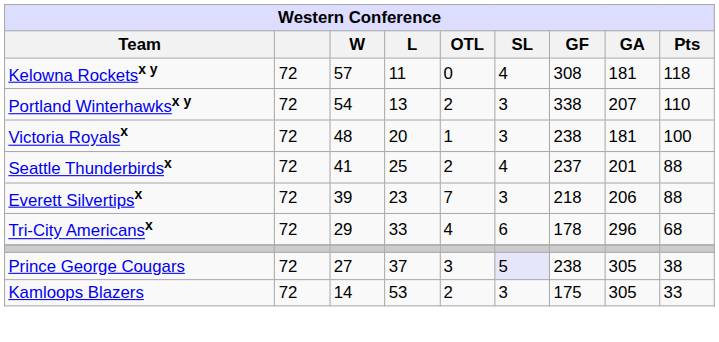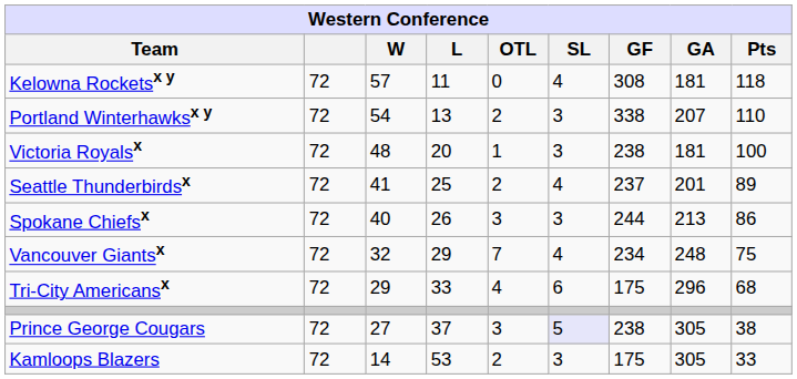 <table class="wikitable">
 <tr>
 <th colspan="9" style="background-color: #DDDDFF;text-align:center;">Western Conference</th>
 </tr>
 <tr>
 <th width=250>Team</th>
 <th width=45></th>
 <th width=45>W</th>
 <th width=45>L</th>
 <th width=45>OTL</th>
 <th width=45>SL</th>
 <th width=45>GF</th>
 <th width=45>GA</th>
 <th width=45>Pts</th>
 </tr>
 <tr>
 <td><a href='#'>Kelowna Rockets</a><sup><strong>x y</strong></sup></td>
 <td>72</td>
 <td>57</td>
 <td>11</td>
 <td>0</td>
 <td>4</td>
 <td>308</td>
 <td>181</td>
 <td>118</td>
 </tr>
 <tr>
 <td><a href='#'>Portland Winterhawks</a><sup><strong>x y</strong></sup></td>
 <td>72</td>
 <td>54</td>
 <td>13</td>
 <td>2</td>
 <td>3</td>
 <td>338</td>
 <td>207</td>
 <td>110</td>
 </tr>
 <tr>
 <td><a href='#'>Victoria Royals</a><sup><strong>x</strong></sup></td>
 <td>72</td>
 <td>48</td>
 <td>20</td>
 <td>1</td>
 <td>3</td>
 <td>238</td>
 <td>181</td>
 <td>100</td>
 </tr>
 <tr>
 <td><a href='#'>Seattle Thunderbirds</a><sup><strong>x</strong></sup></td>
 <td>72</td>
 <td>41</td>
 <td>25</td>
 <td>2</td>
 <td>4</td>
 <td>237</td>
 <td>201</td>
-<td>88</td>
+<td>89</td>
 </tr>
 <tr>
-<td><a href='#'>Everett Silvertips</a><sup><strong>x</strong></sup></td>
+<td><a href='#'>Spokane Chiefs</a><sup><strong>x</strong></sup></td>
 <td>72</td>
-<td>39</td>
-<td>23</td>
+<td>40</td>
+<td>26</td>
+<td>3</td>
+<td>3</td>
+<td>244</td>
+<td>213</td>
+<td>86</td>
+</tr>
+<tr>
+<td><a href='#'>Vancouver Giants</a><sup><strong>x</strong></sup></td>
+<td>72</td>
+<td>32</td>
+<td>29</td>
 <td>7</td>
-<td>3</td>
-<td>218</td>
-<td>206</td>
-<td>88</td>
+<td>4</td>
+<td>234</td>
+<td>248</td>
+<td>75</td>
 </tr>
 <tr>
 <td><a href='#'>Tri-City Americans</a><sup><strong>x</strong></sup></td>
 <td>72</td>
 <td>29</td>
 <td>33</td>
 <td>4</td>
 <td>6</td>
-<td>178</td>
+<td>175</td>
 <td>296</td>
 <td>68</td>
 </tr>
 <tr>
 </tr>
 <tr bgcolor="#cccccc">
 <td></td>
 <td></td>
 <td></td>
 <td></td>
 <td></td>
 <td></td>
 <td></td>
 <td></td>
 <td></td>
 </tr>
 <tr>
 <td><a href='#'>Prince George Cougars</a></td>
 <td>72</td>
 <td>27</td>
 <td>37</td>
 <td>3</td>
 <td style="background: lavender;">5</td>
 <td>238</td>
 <td>305</td>
 <td>38</td>
 </tr>
 <tr>
 <td><a href='#'>Kamloops Blazers</a></td>
 <td>72</td>
 <td>14</td>
 <td>53</td>
 <td>2</td>
 <td>3</td>
 <td>175</td>
 <td>305</td>
 <td>33</td>
 </tr>
 </table>
